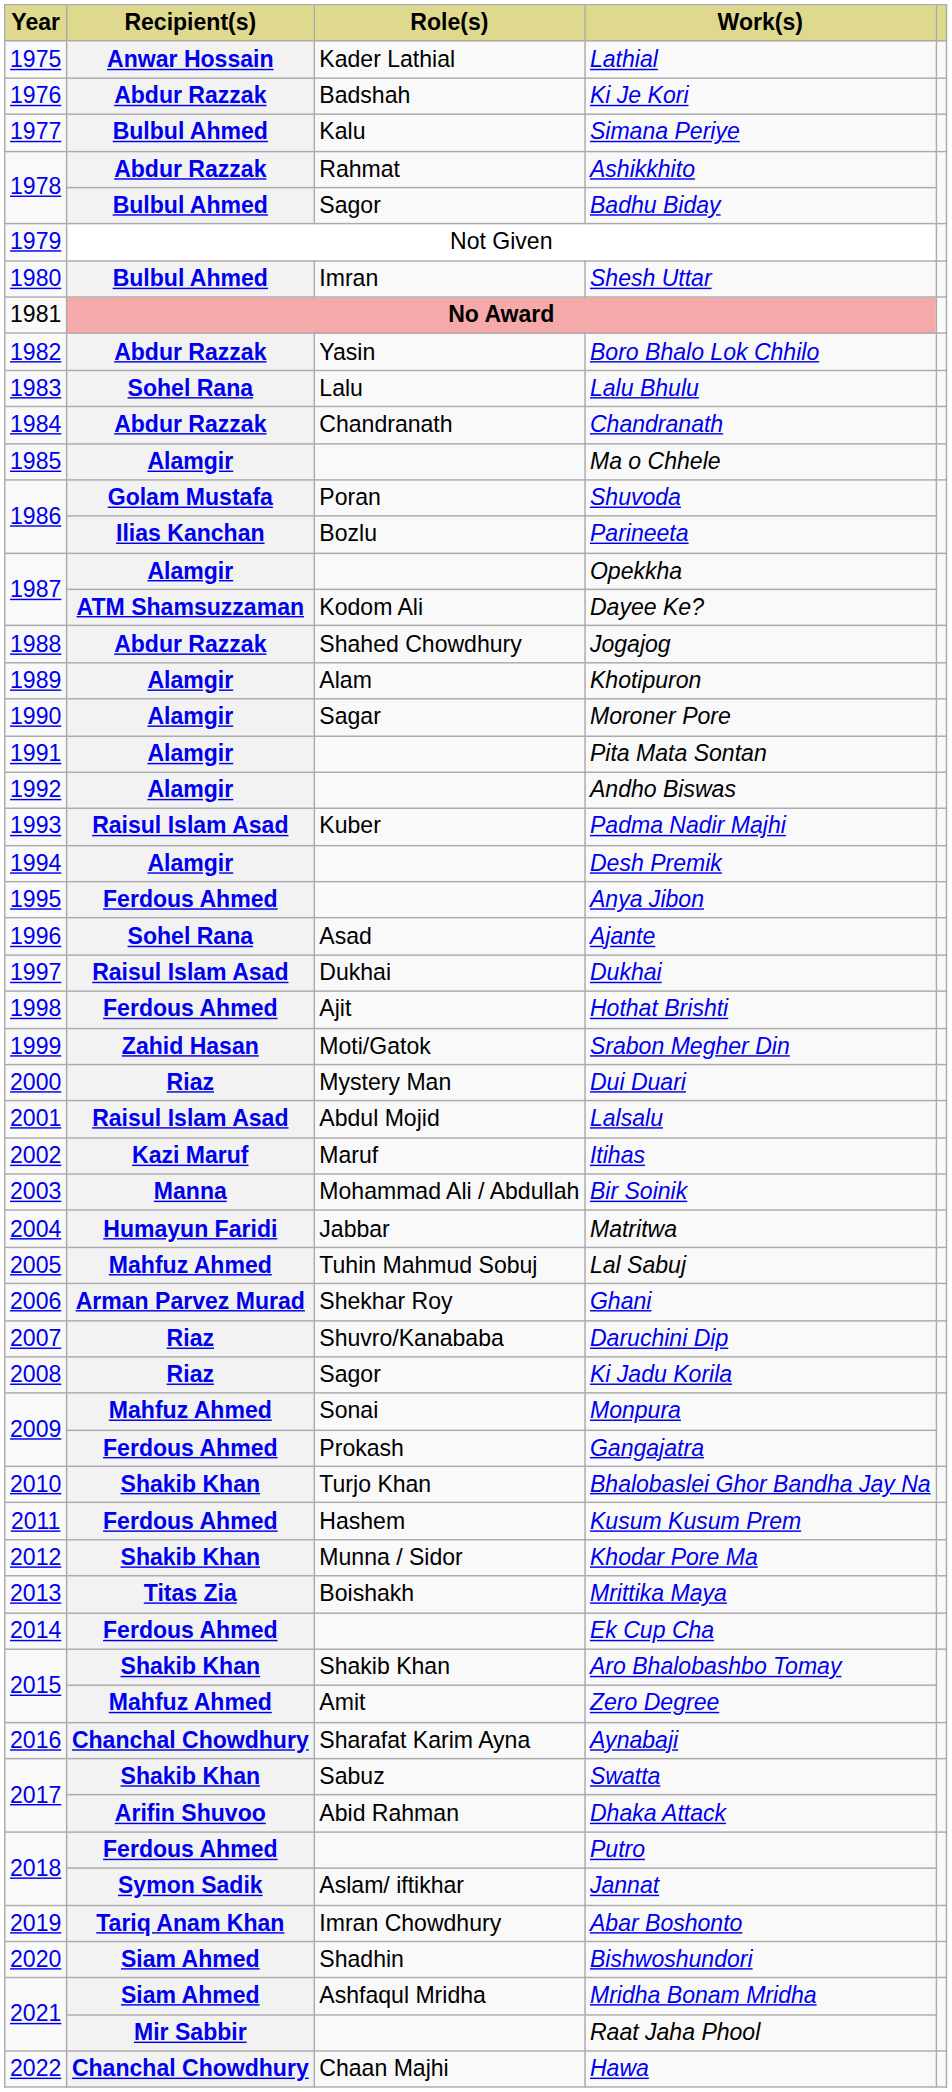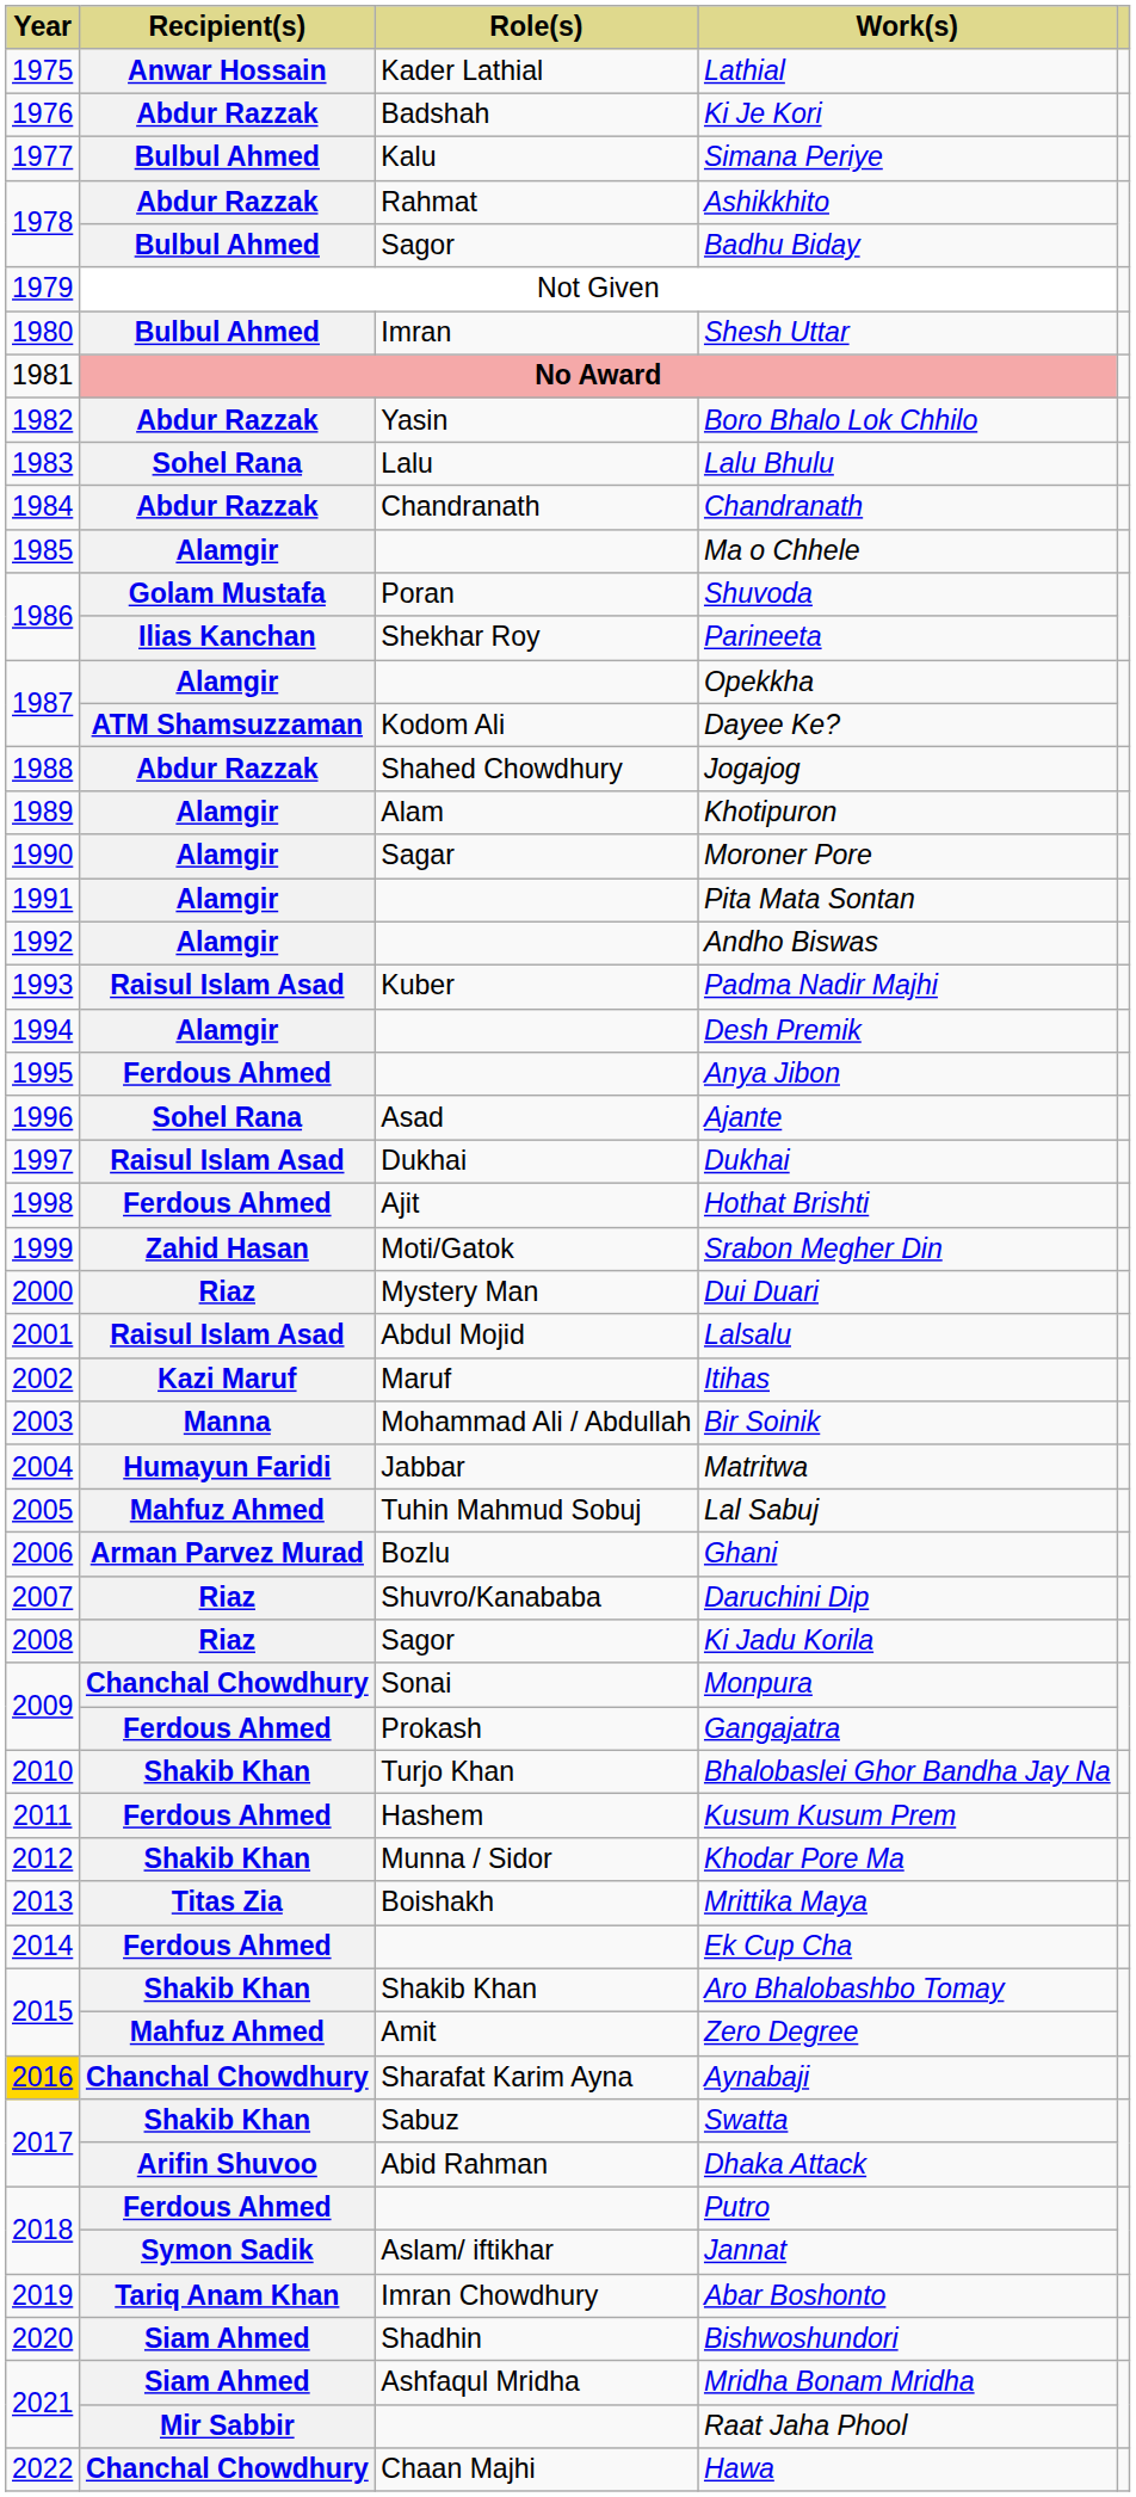 <table class="wikitable">
 <tr>
 <th style="background:#DFD98D;">Year</th>
 <th style="background:#DFD98D;">Recipient(s)</th>
 <th style="background:#DFD98D;">Role(s)</th>
 <th style="background:#DFD98D;">Work(s)</th>
 <th scope="col" class="unsortable" style="background:#DFD98D;"></th>
 </tr>
 <tr>
 <td style="text-align:center;"><a href='#'>1975<br></a></td>
 <th scope="row"><a href='#'>Anwar Hossain</a></th>
 <td>Kader Lathial</td>
 <td><em><a href='#'>Lathial</a></em></td>
 <td></td>
 </tr>
 <tr>
 <td style="text-align:center;"><a href='#'>1976<br></a></td>
 <th scope="row"><a href='#'>Abdur Razzak</a></th>
 <td>Badshah</td>
 <td><em><a href='#'>Ki Je Kori</a></em></td>
 <td></td>
 </tr>
 <tr>
 <td style="text-align:center;"><a href='#'>1977<br></a></td>
 <th scope="row"><a href='#'>Bulbul Ahmed</a></th>
 <td>Kalu</td>
 <td><em><a href='#'>Simana Periye</a></em></td>
 <td></td>
 </tr>
 <tr>
 <td rowspan="2"><a href='#'>1978<br></a></td>
 <th scope="row"><a href='#'>Abdur Razzak</a></th>
 <td>Rahmat</td>
 <td><em><a href='#'>Ashikkhito</a></em></td>
 <td rowspan ="2"></td>
 </tr>
 <tr>
 <th scope="row"><a href='#'>Bulbul Ahmed</a></th>
 <td>Sagor</td>
 <td><em><a href='#'>Badhu Biday</a></em></td>
 </tr>
 <tr>
 <td style="text-align:center;"><a href='#'>1979<br></a></td>
 <td scope="row" style="background-color:#FFFFFF ;text-align:center" colspan="3">Not Given</td>
 <td></td>
 </tr>
 <tr>
 <td style="text-align:center;"><a href='#'>1980<br></a></td>
 <th scope="row"><a href='#'>Bulbul Ahmed</a></th>
 <td>Imran</td>
 <td><em><a href='#'>Shesh Uttar</a></em></td>
 <td></td>
 </tr>
 <tr>
 <td style="text-align:center;">1981</td>
 <th scope="row" style="background-color:#F5A9A9;text-align:center" colspan="3">No Award</th>
 <td></td>
 </tr>
 <tr>
 <td style="text-align:center;"><a href='#'>1982<br></a></td>
 <th scope="row"><a href='#'>Abdur Razzak</a></th>
 <td>Yasin</td>
 <td><em><a href='#'>Boro Bhalo Lok Chhilo</a></em></td>
 <td></td>
 </tr>
 <tr>
 <td style="text-align:center;"><a href='#'>1983<br></a></td>
 <th scope="row"><a href='#'>Sohel Rana</a></th>
 <td>Lalu</td>
 <td><em><a href='#'>Lalu Bhulu</a></em></td>
 <td></td>
 </tr>
 <tr>
 <td style="text-align:center;"><a href='#'>1984<br></a></td>
 <th scope="row"><a href='#'>Abdur Razzak</a></th>
 <td>Chandranath</td>
 <td><em><a href='#'>Chandranath</a></em></td>
 <td></td>
 </tr>
 <tr>
 <td style="text-align:center;"><a href='#'>1985<br></a></td>
 <th scope="row"><a href='#'>Alamgir</a></th>
 <td></td>
 <td><em>Ma o Chhele</em></td>
 <td></td>
 </tr>
 <tr>
 <td rowspan="2"><a href='#'>1986<br></a></td>
 <th scope="row"><a href='#'>Golam Mustafa</a></th>
 <td>Poran</td>
 <td><em><a href='#'>Shuvoda</a></em></td>
 <td rowspan="2"></td>
 </tr>
 <tr>
 <th scope="row"><a href='#'>Ilias Kanchan</a></th>
-<td>Bozlu</td>
+<td>Shekhar Roy</td>
 <td><em><a href='#'>Parineeta</a></em></td>
 </tr>
 <tr>
 <td rowspan="2"><a href='#'>1987<br></a></td>
 <th scope="row"><a href='#'>Alamgir</a></th>
 <td></td>
 <td><em>Opekkha</em></td>
 <td rowspan="2"></td>
 </tr>
 <tr>
 <th scope="row"><a href='#'>ATM Shamsuzzaman</a></th>
 <td>Kodom Ali</td>
 <td><em>Dayee Ke?</em></td>
 </tr>
 <tr>
 <td style="text-align:center;"><a href='#'>1988<br></a></td>
 <th scope="row"><a href='#'>Abdur Razzak</a></th>
 <td>Shahed Chowdhury</td>
 <td><em>Jogajog</em></td>
 <td></td>
 </tr>
 <tr>
 <td style="text-align:center;"><a href='#'>1989<br></a></td>
 <th scope="row"><a href='#'>Alamgir</a></th>
 <td>Alam</td>
 <td><em>Khotipuron</em></td>
 <td></td>
 </tr>
 <tr>
 <td style="text-align:center;"><a href='#'>1990<br></a></td>
 <th scope="row"><a href='#'>Alamgir</a></th>
 <td>Sagar</td>
 <td><em>Moroner Pore</em></td>
 <td></td>
 </tr>
 <tr>
 <td style="text-align:center;"><a href='#'>1991<br></a></td>
 <th scope="row"><a href='#'>Alamgir</a></th>
 <td></td>
 <td><em>Pita Mata Sontan</em></td>
 <td></td>
 </tr>
 <tr>
 <td style="text-align:center;"><a href='#'>1992<br></a></td>
 <th scope="row"><a href='#'>Alamgir</a></th>
 <td></td>
 <td><em>Andho Biswas</em></td>
 <td></td>
 </tr>
 <tr>
 <td style="text-align:center;"><a href='#'>1993<br></a></td>
 <th scope="row"><a href='#'>Raisul Islam Asad</a></th>
 <td>Kuber</td>
 <td><em><a href='#'>Padma Nadir Majhi</a></em></td>
 <td></td>
 </tr>
 <tr>
 <td style="text-align:center;"><a href='#'>1994<br></a></td>
 <th scope="row"><a href='#'>Alamgir</a></th>
 <td></td>
 <td><em><a href='#'>Desh Premik</a></em></td>
 <td></td>
 </tr>
 <tr>
 <td style="text-align:center;"><a href='#'>1995<br></a></td>
 <th scope="row"><a href='#'>Ferdous Ahmed</a></th>
 <td></td>
 <td><em><a href='#'>Anya Jibon</a></em></td>
 <td></td>
 </tr>
 <tr>
 <td style="text-align:center;"><a href='#'>1996<br></a></td>
 <th scope="row"><a href='#'>Sohel Rana</a></th>
 <td>Asad</td>
 <td><em><a href='#'>Ajante</a></em></td>
 <td></td>
 </tr>
 <tr>
 <td style="text-align:center;"><a href='#'>1997<br></a></td>
 <th scope="row"><a href='#'>Raisul Islam Asad</a></th>
 <td>Dukhai</td>
 <td><em><a href='#'>Dukhai</a></em></td>
 <td></td>
 </tr>
 <tr>
 <td style="text-align:center;"><a href='#'>1998<br></a></td>
 <th scope="row"><a href='#'>Ferdous Ahmed</a></th>
 <td>Ajit</td>
 <td><em><a href='#'>Hothat Brishti</a></em></td>
 <td></td>
 </tr>
 <tr>
 <td style="text-align:center;"><a href='#'>1999<br></a></td>
 <th scope="row"><a href='#'>Zahid Hasan</a></th>
 <td>Moti/Gatok</td>
 <td><em><a href='#'>Srabon Megher Din</a></em></td>
 <td></td>
 </tr>
 <tr>
 <td style="text-align:center;"><a href='#'>2000<br></a></td>
 <th scope="row"><a href='#'>Riaz</a></th>
 <td>Mystery Man</td>
 <td><em><a href='#'>Dui Duari</a></em></td>
 <td></td>
 </tr>
 <tr>
 <td style="text-align:center;"><a href='#'>2001<br></a></td>
 <th scope="row"><a href='#'>Raisul Islam Asad</a></th>
 <td>Abdul Mojid</td>
 <td><em><a href='#'>Lalsalu</a></em></td>
 <td></td>
 </tr>
 <tr>
 <td style="text-align:center;"><a href='#'>2002<br></a></td>
 <th scope="row"><a href='#'>Kazi Maruf</a></th>
 <td>Maruf</td>
 <td><em><a href='#'>Itihas</a></em></td>
 <td></td>
 </tr>
 <tr>
 <td style="text-align:center;"><a href='#'>2003<br></a></td>
 <th scope="row"><a href='#'>Manna</a></th>
 <td>Mohammad Ali / Abdullah</td>
 <td><em><a href='#'>Bir Soinik</a></em></td>
 <td></td>
 </tr>
 <tr>
 <td style="text-align:center;"><a href='#'>2004<br></a></td>
 <th scope="row"><a href='#'>Humayun Faridi</a></th>
 <td>Jabbar</td>
 <td><em>Matritwa</em></td>
 <td></td>
 </tr>
 <tr>
 <td style="text-align:center;"><a href='#'>2005<br></a></td>
 <th scope="row"><a href='#'>Mahfuz Ahmed</a></th>
 <td>Tuhin Mahmud Sobuj</td>
 <td><em>Lal Sabuj</em></td>
 <td></td>
 </tr>
 <tr>
 <td style="text-align:center;"><a href='#'>2006<br></a></td>
 <th scope="row"><a href='#'>Arman Parvez Murad</a></th>
-<td>Shekhar Roy</td>
+<td>Bozlu</td>
 <td><em><a href='#'>Ghani</a></em></td>
 <td></td>
 </tr>
 <tr>
 <td style="text-align:center;"><a href='#'>2007<br></a></td>
 <th scope="row"><a href='#'>Riaz</a></th>
 <td>Shuvro/Kanababa</td>
 <td><em><a href='#'>Daruchini Dip</a></em></td>
 <td></td>
 </tr>
 <tr>
 <td style="text-align:center;"><a href='#'>2008<br></a></td>
 <th scope="row"><a href='#'>Riaz</a></th>
 <td>Sagor</td>
 <td><em><a href='#'>Ki Jadu Korila</a></em></td>
 <td></td>
 </tr>
 <tr>
 <td rowspan="2"><a href='#'>2009<br></a></td>
-<th scope="row"><a href='#'>Mahfuz Ahmed</a></th>
+<th scope="row"><a href='#'>Chanchal Chowdhury</a></th>
 <td>Sonai</td>
 <td><em><a href='#'>Monpura</a></em></td>
 <td rowspan="2"></td>
 </tr>
 <tr>
 <th scope="row"><a href='#'>Ferdous Ahmed</a></th>
 <td>Prokash</td>
 <td><em><a href='#'>Gangajatra</a></em></td>
 </tr>
 <tr>
 <td style="text-align:center;"><a href='#'>2010<br></a></td>
 <th scope="row"><a href='#'>Shakib Khan</a></th>
 <td>Turjo Khan</td>
 <td><em><a href='#'>Bhalobaslei Ghor Bandha Jay Na</a></em></td>
 <td></td>
 </tr>
 <tr>
 <td style="text-align:center;"><a href='#'>2011<br></a></td>
 <th scope="row"><a href='#'>Ferdous Ahmed</a></th>
 <td>Hashem</td>
 <td><em><a href='#'>Kusum Kusum Prem</a></em></td>
 <td></td>
 </tr>
 <tr>
 <td style="text-align:center;"><a href='#'>2012<br></a></td>
 <th scope="row"><a href='#'>Shakib Khan</a></th>
 <td>Munna / Sidor</td>
 <td><em><a href='#'>Khodar Pore Ma</a></em></td>
 <td></td>
 </tr>
 <tr>
 <td style="text-align:center;"><a href='#'>2013<br></a></td>
 <th scope="row"><a href='#'>Titas Zia</a></th>
 <td>Boishakh</td>
 <td><em><a href='#'>Mrittika Maya</a></em></td>
 <td></td>
 </tr>
 <tr>
 <td style="text-align:center;"><a href='#'>2014<br></a></td>
 <th scope="row"><a href='#'>Ferdous Ahmed</a></th>
 <td></td>
 <td><em><a href='#'>Ek Cup Cha</a></em></td>
 <td></td>
 </tr>
 <tr>
 <td rowspan="2"><a href='#'>2015<br></a></td>
 <th scope="row"><a href='#'>Shakib Khan</a></th>
 <td>Shakib Khan</td>
 <td><em><a href='#'>Aro Bhalobashbo Tomay</a></em></td>
 <td rowspan="2"></td>
 </tr>
 <tr>
 <th scope="row"><a href='#'>Mahfuz Ahmed</a></th>
 <td>Amit</td>
 <td><em><a href='#'>Zero Degree</a></em></td>
 </tr>
 <tr>
-<td style="text-align:center;"><a href='#'>2016<br></a></td>
+<td style="background: gold; text-align:center;"><a href='#'>2016<br></a></td>
 <th scope="row"><a href='#'>Chanchal Chowdhury</a></th>
 <td>Sharafat Karim Ayna</td>
 <td><em><a href='#'>Aynabaji</a></em></td>
 <td></td>
 </tr>
 <tr>
 <td rowspan="2"><a href='#'>2017<br></a></td>
 <th scope="row"><a href='#'>Shakib Khan</a></th>
 <td>Sabuz</td>
 <td><em><a href='#'>Swatta</a></em></td>
 <td rowspan="2"></td>
 </tr>
 <tr>
 <th scope="row"><a href='#'>Arifin Shuvoo</a></th>
 <td>Abid Rahman</td>
 <td><em><a href='#'>Dhaka Attack</a></em></td>
 </tr>
 <tr>
 <td rowspan="2"><a href='#'>2018<br></a></td>
 <th scope="row"><a href='#'>Ferdous Ahmed</a></th>
 <td></td>
 <td><em><a href='#'>Putro</a></em></td>
 <td rowspan="2"></td>
 </tr>
 <tr>
 <th scope="row"><a href='#'>Symon Sadik</a></th>
 <td>Aslam/ iftikhar</td>
 <td><em><a href='#'>Jannat</a></em></td>
 </tr>
 <tr>
 <td style="text-align:center;"><a href='#'>2019<br></a></td>
 <th scope="row"><a href='#'>Tariq Anam Khan</a></th>
 <td>Imran Chowdhury</td>
 <td><em><a href='#'>Abar Boshonto</a></em></td>
 <td></td>
 </tr>
 <tr>
 <td style="text-align:center;"><a href='#'>2020<br></a></td>
 <th scope="row"><a href='#'>Siam Ahmed</a></th>
 <td>Shadhin</td>
 <td><em><a href='#'>Bishwoshundori</a></em></td>
 <td></td>
 </tr>
 <tr>
 <td style="text-align:center;" rowspan="2"><a href='#'>2021<br></a></td>
 <th scope="row"><a href='#'>Siam Ahmed</a></th>
 <td>Ashfaqul Mridha</td>
 <td><em><a href='#'>Mridha Bonam Mridha</a></em></td>
 <td rowspan="2"></td>
 </tr>
 <tr>
 <th scope="row"><a href='#'>Mir Sabbir</a></th>
 <td></td>
 <td><em>Raat Jaha Phool</em></td>
 </tr>
 <tr>
 <td style="text-align:center;"><a href='#'>2022<br></a></td>
 <th scope="row"><a href='#'>Chanchal Chowdhury</a></th>
 <td>Chaan Majhi</td>
 <td><em><a href='#'>Hawa</a></em></td>
 <td></td>
 </tr>
 </table>
